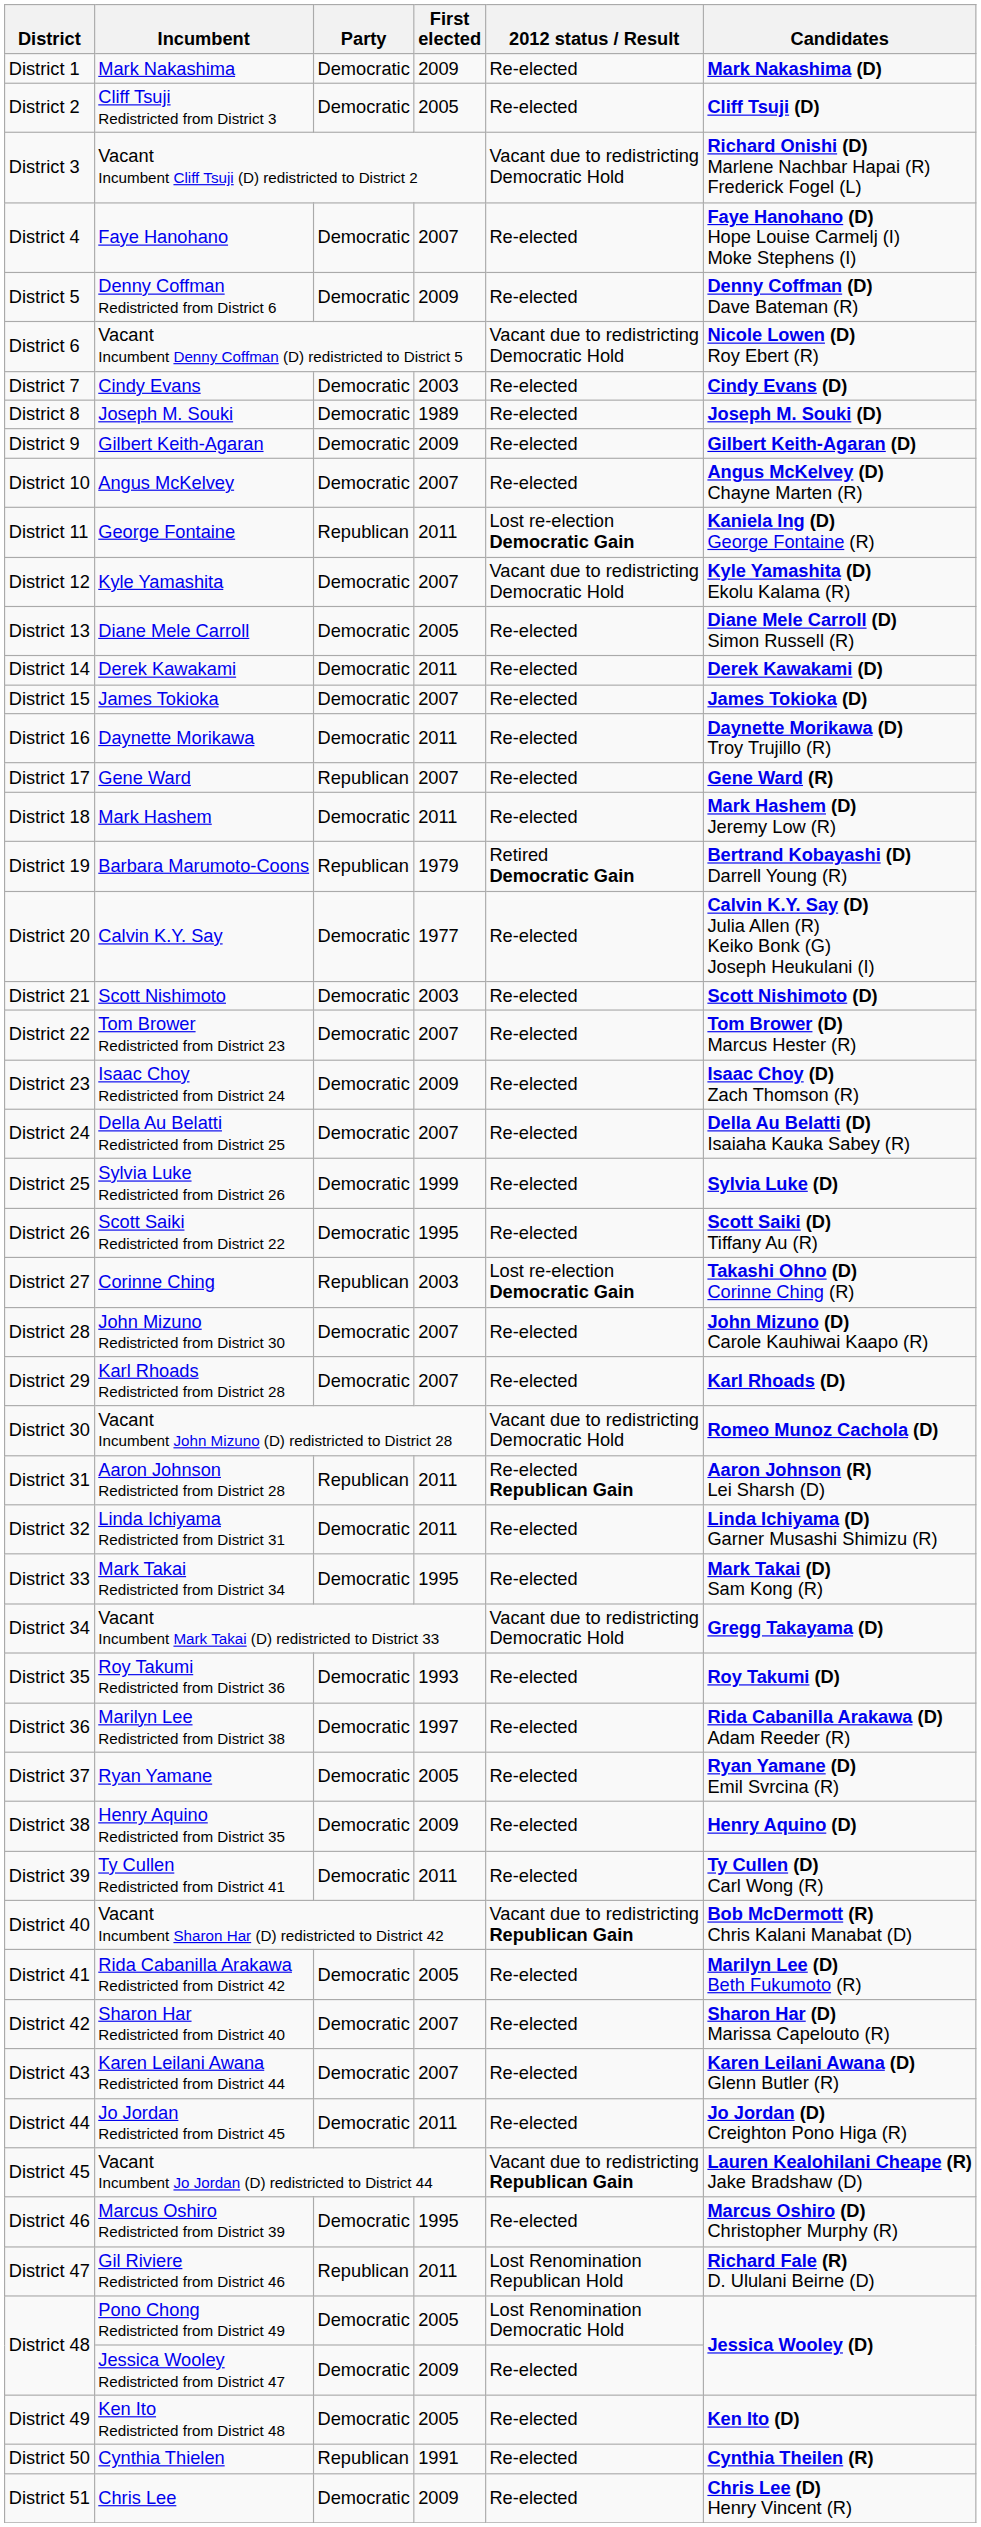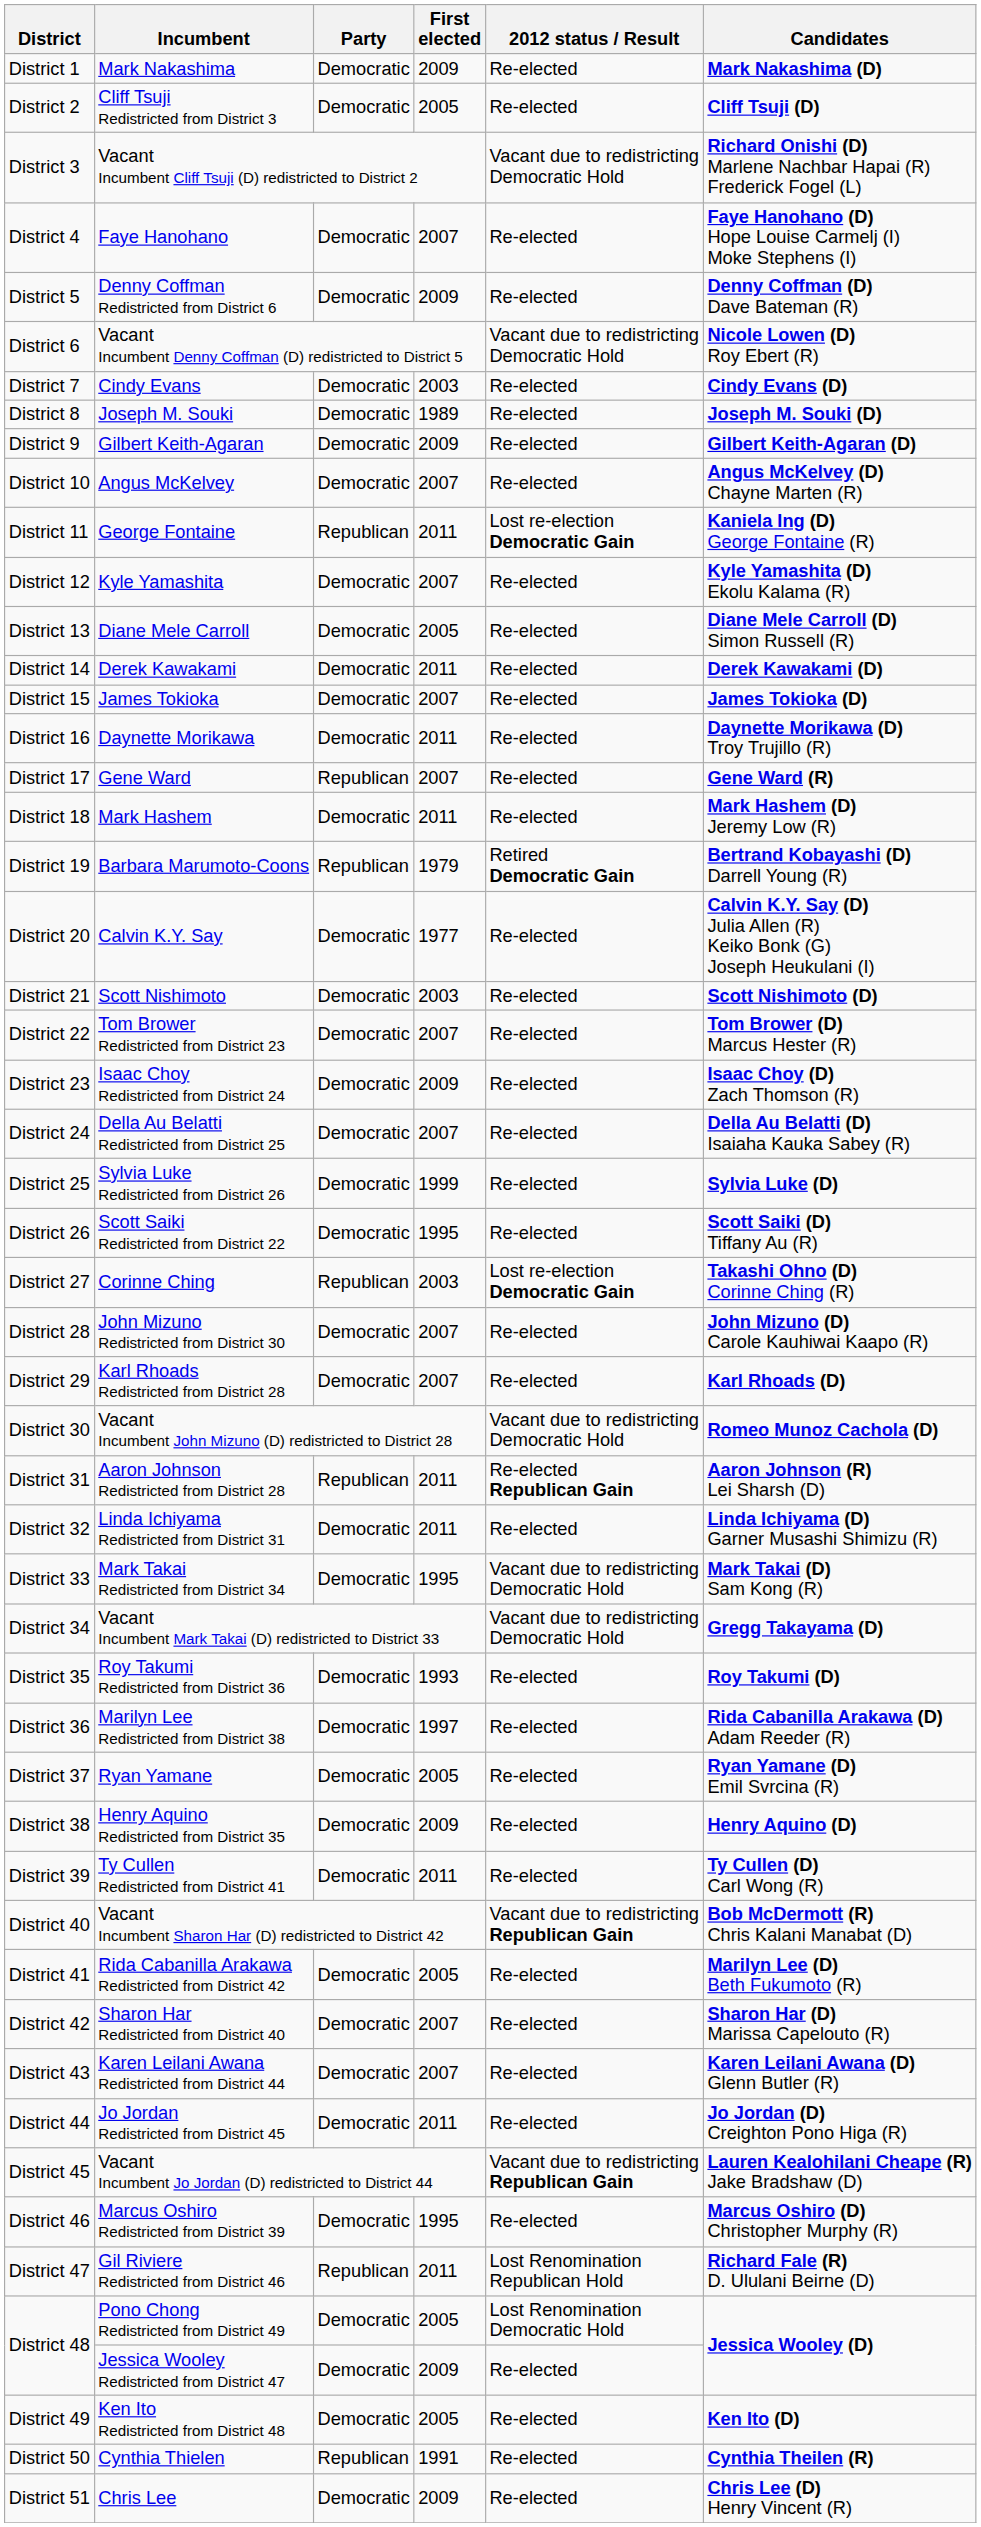 <table class=wikitable>
 <tr valign=bottom>
 <th>District</th>
 <th>Incumbent</th>
 <th>Party</th>
 <th>First<br>elected</th>
 <th>2012 status / Result</th>
 <th>Candidates</th>
 </tr>
 <tr>
 <td>District 1</td>
 <td><a href='#'>Mark Nakashima</a></td>
 <td>Democratic</td>
 <td>2009</td>
 <td>Re-elected</td>
 <td><strong><a href='#'>Mark Nakashima</a> (D)</strong></td>
 </tr>
 <tr>
 <td>District 2</td>
 <td><a href='#'>Cliff Tsuji</a><br><small>Redistricted from District 3</small></td>
 <td>Democratic</td>
 <td>2005</td>
 <td>Re-elected</td>
 <td><strong><a href='#'>Cliff Tsuji</a> (D)</strong></td>
 </tr>
 <tr>
 <td>District 3</td>
 <td colspan=3>Vacant<br><small>Incumbent <a href='#'>Cliff Tsuji</a> (D) redistricted to District 2</small></td>
 <td>Vacant due to redistricting<br>Democratic Hold</td>
 <td><strong><a href='#'>Richard Onishi</a> (D)</strong><br>Marlene Nachbar Hapai (R)<br>Frederick Fogel (L)</td>
 </tr>
 <tr>
 <td>District 4</td>
 <td><a href='#'>Faye Hanohano</a></td>
 <td>Democratic</td>
 <td>2007</td>
 <td>Re-elected</td>
 <td><strong><a href='#'>Faye Hanohano</a> (D)</strong><br>Hope Louise Carmelj (I)<br>Moke Stephens (I)</td>
 </tr>
 <tr>
 <td>District 5</td>
 <td><a href='#'>Denny Coffman</a><br><small>Redistricted from District 6</small></td>
 <td>Democratic</td>
 <td>2009</td>
 <td>Re-elected</td>
 <td><strong><a href='#'>Denny Coffman</a> (D)</strong><br>Dave Bateman (R)</td>
 </tr>
 <tr>
 <td>District 6</td>
 <td colspan=3>Vacant<br><small>Incumbent <a href='#'>Denny Coffman</a> (D) redistricted to District 5</small></td>
 <td>Vacant due to redistricting<br>Democratic Hold</td>
 <td><strong><a href='#'>Nicole Lowen</a> (D)</strong><br>Roy Ebert (R)</td>
 </tr>
 <tr>
 <td>District 7</td>
 <td><a href='#'>Cindy Evans</a></td>
 <td>Democratic</td>
 <td>2003</td>
 <td>Re-elected</td>
 <td><strong><a href='#'>Cindy Evans</a> (D)</strong></td>
 </tr>
 <tr>
 <td>District 8</td>
 <td><a href='#'>Joseph M. Souki</a></td>
 <td>Democratic</td>
 <td>1989</td>
 <td>Re-elected</td>
 <td><strong><a href='#'>Joseph M. Souki</a></strong> <strong>(D)</strong></td>
 </tr>
 <tr>
 <td>District 9</td>
 <td><a href='#'>Gilbert Keith-Agaran</a></td>
 <td>Democratic</td>
 <td>2009</td>
 <td>Re-elected</td>
 <td><strong><a href='#'>Gilbert Keith-Agaran</a> (D)</strong></td>
 </tr>
 <tr>
 <td>District 10</td>
 <td><a href='#'>Angus McKelvey</a></td>
 <td>Democratic</td>
 <td>2007</td>
 <td>Re-elected</td>
 <td><strong><a href='#'>Angus McKelvey</a> (D)</strong><br>Chayne Marten (R)</td>
 </tr>
 <tr>
 <td>District 11</td>
 <td><a href='#'>George Fontaine</a></td>
 <td>Republican</td>
 <td>2011</td>
 <td>Lost re-election<br><strong>Democratic Gain</strong></td>
 <td><strong><a href='#'>Kaniela Ing</a> (D)</strong><br><a href='#'>George Fontaine</a> (R)</td>
 </tr>
 <tr>
 <td>District 12</td>
 <td><a href='#'>Kyle Yamashita</a></td>
 <td>Democratic</td>
 <td>2007</td>
-<td>Vacant due to redistricting<br>Democratic Hold</td>
+<td>Re-elected</td>
 <td><strong><a href='#'>Kyle Yamashita</a> (D)</strong><br>Ekolu Kalama (R)</td>
 </tr>
 <tr>
 <td>District 13</td>
 <td><a href='#'>Diane Mele Carroll</a></td>
 <td>Democratic</td>
 <td>2005</td>
 <td>Re-elected</td>
 <td><strong><a href='#'>Diane Mele Carroll</a> (D)</strong><br>Simon Russell (R)</td>
 </tr>
 <tr>
 <td>District 14</td>
 <td><a href='#'>Derek Kawakami</a></td>
 <td>Democratic</td>
 <td>2011</td>
 <td>Re-elected</td>
 <td><strong><a href='#'>Derek Kawakami</a> (D)</strong></td>
 </tr>
 <tr>
 <td>District 15</td>
 <td><a href='#'>James Tokioka</a></td>
 <td>Democratic</td>
 <td>2007</td>
 <td>Re-elected</td>
 <td><strong><a href='#'>James Tokioka</a> (D)</strong></td>
 </tr>
 <tr>
 <td>District 16</td>
 <td><a href='#'>Daynette Morikawa</a></td>
 <td>Democratic</td>
 <td>2011</td>
 <td>Re-elected</td>
 <td><strong><a href='#'>Daynette Morikawa</a> (D)</strong><br>Troy Trujillo (R)</td>
 </tr>
 <tr>
 <td>District 17</td>
 <td><a href='#'>Gene Ward</a></td>
 <td>Republican</td>
 <td>2007</td>
 <td>Re-elected</td>
 <td><strong><a href='#'>Gene Ward</a> (R)</strong></td>
 </tr>
 <tr>
 <td>District 18</td>
 <td><a href='#'>Mark Hashem</a></td>
 <td>Democratic</td>
 <td>2011</td>
 <td>Re-elected</td>
 <td><strong><a href='#'>Mark Hashem</a> (D)</strong><br>Jeremy Low (R)</td>
 </tr>
 <tr>
 <td>District 19</td>
 <td><a href='#'>Barbara Marumoto-Coons</a></td>
 <td>Republican</td>
 <td>1979</td>
 <td>Retired<br><strong>Democratic Gain</strong></td>
 <td><strong><a href='#'>Bertrand Kobayashi</a></strong> <strong>(D)</strong><br>Darrell Young (R)</td>
 </tr>
 <tr>
 <td>District 20</td>
 <td><a href='#'>Calvin K.Y. Say</a></td>
 <td>Democratic</td>
 <td>1977</td>
 <td>Re-elected</td>
 <td><strong><a href='#'>Calvin K.Y. Say</a> (D)</strong><br>Julia Allen (R)<br>Keiko Bonk (G)<br>Joseph Heukulani (I)</td>
 </tr>
 <tr>
 <td>District 21</td>
 <td><a href='#'>Scott Nishimoto</a></td>
 <td>Democratic</td>
 <td>2003</td>
 <td>Re-elected</td>
 <td><strong><a href='#'>Scott Nishimoto</a> (D)</strong></td>
 </tr>
 <tr>
 <td>District 22</td>
 <td><a href='#'>Tom Brower</a><br><small>Redistricted from District 23</small></td>
 <td>Democratic</td>
 <td>2007</td>
 <td>Re-elected</td>
 <td><strong><a href='#'>Tom Brower</a> (D)</strong><br>Marcus Hester (R)</td>
 </tr>
 <tr>
 <td>District 23</td>
 <td><a href='#'>Isaac Choy</a><br><small>Redistricted from District 24</small></td>
 <td>Democratic</td>
 <td>2009</td>
 <td>Re-elected</td>
 <td><strong><a href='#'>Isaac Choy</a> (D)</strong><br>Zach Thomson (R)</td>
 </tr>
 <tr>
 <td>District 24</td>
 <td><a href='#'>Della Au Belatti</a><br><small>Redistricted from District 25</small></td>
 <td>Democratic</td>
 <td>2007</td>
 <td>Re-elected</td>
 <td><strong><a href='#'>Della Au Belatti</a> (D)</strong><br>Isaiaha Kauka Sabey (R)</td>
 </tr>
 <tr>
 <td>District 25</td>
 <td><a href='#'>Sylvia Luke</a><br><small>Redistricted from District 26</small></td>
 <td>Democratic</td>
 <td>1999</td>
 <td>Re-elected</td>
 <td><strong><a href='#'>Sylvia Luke</a> (D)</strong></td>
 </tr>
 <tr>
 <td>District 26</td>
 <td><a href='#'>Scott Saiki</a><br><small>Redistricted from District 22</small></td>
 <td>Democratic</td>
 <td>1995</td>
 <td>Re-elected</td>
 <td><strong><a href='#'>Scott Saiki</a> (D)</strong><br>Tiffany Au (R)</td>
 </tr>
 <tr>
 <td>District 27</td>
 <td><a href='#'>Corinne Ching</a></td>
 <td>Republican</td>
 <td>2003</td>
 <td>Lost re-election<br><strong>Democratic Gain</strong></td>
 <td><strong><a href='#'>Takashi Ohno</a> (D)</strong><br><a href='#'>Corinne Ching</a> (R)</td>
 </tr>
 <tr>
 <td>District 28</td>
 <td><a href='#'>John Mizuno</a><br><small>Redistricted from District 30</small></td>
 <td>Democratic</td>
 <td>2007</td>
 <td>Re-elected</td>
 <td><strong><a href='#'>John Mizuno</a> (D)</strong><br>Carole Kauhiwai Kaapo (R)</td>
 </tr>
 <tr>
 <td>District 29</td>
 <td><a href='#'>Karl Rhoads</a><br><small>Redistricted from District 28</small></td>
 <td>Democratic</td>
 <td>2007</td>
 <td>Re-elected</td>
 <td><strong><a href='#'>Karl Rhoads</a> (D)</strong></td>
 </tr>
 <tr>
 <td>District 30</td>
 <td colspan=3>Vacant<br><small>Incumbent <a href='#'>John Mizuno</a> (D) redistricted to District 28</small></td>
 <td>Vacant due to redistricting<br>Democratic Hold</td>
 <td><strong><a href='#'>Romeo Munoz Cachola</a> (D)</strong></td>
 </tr>
 <tr>
 <td>District 31</td>
 <td><a href='#'>Aaron Johnson</a><br><small>Redistricted from District 28</small></td>
 <td>Republican</td>
 <td>2011</td>
 <td>Re-elected<br><strong>Republican Gain</strong></td>
 <td><strong><a href='#'>Aaron Johnson</a> (R)</strong><br>Lei Sharsh (D)</td>
 </tr>
 <tr>
 <td>District 32</td>
 <td><a href='#'>Linda Ichiyama</a><br><small>Redistricted from District 31</small></td>
 <td>Democratic</td>
 <td>2011</td>
 <td>Re-elected</td>
 <td><strong><a href='#'>Linda Ichiyama</a> (D)</strong><br>Garner Musashi Shimizu (R)</td>
 </tr>
 <tr>
 <td>District 33</td>
 <td><a href='#'>Mark Takai</a><br><small>Redistricted from District 34</small></td>
 <td>Democratic</td>
 <td>1995</td>
-<td>Re-elected</td>
+<td>Vacant due to redistricting<br>Democratic Hold</td>
 <td><strong><a href='#'>Mark Takai</a> (D)</strong><br> Sam Kong (R)</td>
 </tr>
 <tr>
 <td>District 34</td>
 <td colspan=3>Vacant<br><small>Incumbent <a href='#'>Mark Takai</a> (D) redistricted to District 33</small></td>
 <td>Vacant due to redistricting<br>Democratic Hold</td>
 <td><strong><a href='#'>Gregg Takayama</a> (D)</strong></td>
 </tr>
 <tr>
 <td>District 35</td>
 <td><a href='#'>Roy Takumi</a><br><small>Redistricted from District 36</small></td>
 <td>Democratic</td>
 <td>1993</td>
 <td>Re-elected</td>
 <td><strong><a href='#'>Roy Takumi</a> (D)</strong></td>
 </tr>
 <tr>
 <td>District 36</td>
 <td><a href='#'>Marilyn Lee</a><br><small>Redistricted from District 38</small></td>
 <td>Democratic</td>
 <td>1997</td>
 <td>Re-elected</td>
 <td><strong><a href='#'>Rida Cabanilla Arakawa</a> (D)</strong><br>Adam Reeder (R)</td>
 </tr>
 <tr>
 <td>District 37</td>
 <td><a href='#'>Ryan Yamane</a></td>
 <td>Democratic</td>
 <td>2005</td>
 <td>Re-elected</td>
 <td><strong><a href='#'>Ryan Yamane</a> (D)</strong><br>Emil Svrcina (R)</td>
 </tr>
 <tr>
 <td>District 38</td>
 <td><a href='#'>Henry Aquino</a><br><small>Redistricted from District 35</small></td>
 <td>Democratic</td>
 <td>2009</td>
 <td>Re-elected</td>
 <td><strong><a href='#'>Henry Aquino</a> (D)</strong></td>
 </tr>
 <tr>
 <td>District 39</td>
 <td><a href='#'>Ty Cullen</a><br><small>Redistricted from District 41</small></td>
 <td>Democratic</td>
 <td>2011</td>
 <td>Re-elected</td>
 <td><strong><a href='#'>Ty Cullen</a> (D)</strong><br>Carl Wong (R)</td>
 </tr>
 <tr>
 <td>District 40</td>
 <td colspan=3>Vacant<br><small>Incumbent <a href='#'>Sharon Har</a> (D) redistricted to District 42</small></td>
 <td>Vacant due to redistricting<br><strong>Republican Gain</strong></td>
 <td><strong><a href='#'>Bob McDermott</a> (R)</strong><br>Chris Kalani Manabat (D)</td>
 </tr>
 <tr>
 <td>District 41</td>
 <td><a href='#'>Rida Cabanilla Arakawa</a><br><small>Redistricted from District 42</small></td>
 <td>Democratic</td>
 <td>2005</td>
 <td>Re-elected</td>
 <td><strong><a href='#'>Marilyn Lee</a> (D)</strong><br><a href='#'>Beth Fukumoto</a> (R)</td>
 </tr>
 <tr>
 <td>District 42</td>
 <td><a href='#'>Sharon Har</a><br><small>Redistricted from District 40</small></td>
 <td>Democratic</td>
 <td>2007</td>
 <td>Re-elected</td>
 <td><strong><a href='#'>Sharon Har</a> (D)</strong><br>Marissa Capelouto (R)</td>
 </tr>
 <tr>
 <td>District 43</td>
 <td><a href='#'>Karen Leilani Awana</a><br><small>Redistricted from District 44</small></td>
 <td>Democratic</td>
 <td>2007</td>
 <td>Re-elected</td>
 <td><strong><a href='#'>Karen Leilani Awana</a> (D)</strong><br>Glenn Butler (R)</td>
 </tr>
 <tr>
 <td>District 44</td>
 <td><a href='#'>Jo Jordan</a><br><small>Redistricted from District 45</small></td>
 <td>Democratic</td>
 <td>2011</td>
 <td>Re-elected</td>
 <td><strong><a href='#'>Jo Jordan</a> (D)</strong><br>Creighton Pono Higa (R)</td>
 </tr>
 <tr>
 <td>District 45</td>
 <td colspan=3>Vacant<br><small>Incumbent <a href='#'>Jo Jordan</a> (D) redistricted to District 44</small></td>
 <td>Vacant due to redistricting<br><strong>Republican Gain</strong></td>
 <td><strong><a href='#'>Lauren Kealohilani Cheape</a> (R)</strong><br>Jake Bradshaw (D)</td>
 </tr>
 <tr>
 <td>District 46</td>
 <td><a href='#'>Marcus Oshiro</a><br><small>Redistricted from District 39</small></td>
 <td>Democratic</td>
 <td>1995</td>
 <td>Re-elected</td>
 <td><strong><a href='#'>Marcus Oshiro</a> (D)</strong><br>Christopher Murphy (R)</td>
 </tr>
 <tr>
 <td>District 47</td>
 <td><a href='#'>Gil Riviere</a><br><small>Redistricted from District 46</small></td>
 <td>Republican</td>
 <td>2011</td>
 <td>Lost Renomination<br>Republican Hold</td>
 <td><strong><a href='#'>Richard Fale</a> (R)</strong><br>D. Ululani Beirne (D)</td>
 </tr>
 <tr>
 <td rowspan=2>District 48</td>
 <td><a href='#'>Pono Chong</a><br><small>Redistricted from District 49</small></td>
 <td>Democratic</td>
 <td>2005</td>
 <td>Lost Renomination<br>Democratic Hold</td>
 <td rowspan=2><strong><a href='#'>Jessica Wooley</a> (D)</strong></td>
 </tr>
 <tr>
 <td><a href='#'>Jessica Wooley</a><br><small>Redistricted from District 47</small></td>
 <td>Democratic</td>
 <td>2009</td>
 <td>Re-elected</td>
 </tr>
 <tr>
 <td>District 49</td>
 <td><a href='#'>Ken Ito</a><br><small>Redistricted from District 48</small></td>
 <td>Democratic</td>
 <td>2005</td>
 <td>Re-elected</td>
 <td><strong><a href='#'>Ken Ito</a> (D)</strong></td>
 </tr>
 <tr>
 <td>District 50</td>
 <td><a href='#'>Cynthia Thielen</a></td>
 <td>Republican</td>
 <td>1991</td>
 <td>Re-elected</td>
 <td><strong><a href='#'>Cynthia Theilen</a> (R)</strong></td>
 </tr>
 <tr>
 <td>District 51</td>
 <td><a href='#'>Chris Lee</a></td>
 <td>Democratic</td>
 <td>2009</td>
 <td>Re-elected</td>
 <td><strong><a href='#'>Chris Lee</a> (D)</strong><br>Henry Vincent (R)</td>
 </tr>
 </table>
